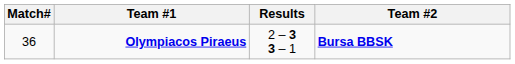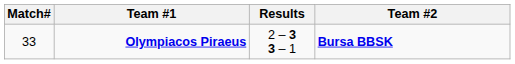 <table class="wikitable" style="border-collapse: collapse;">
 <tr>
 <th>Match#</th>
 <th align="right" width="240">Team #1</th>
 <th>  Results  </th>
 <th align="left" width="240">Team #2</th>
 </tr>
 <tr>
-<td align="center">36</td>
+<td align="center">33</td>
 <td align="right"><strong><a href='#'>Olympiacos Piraeus</a></strong> </td>
 <td align="center">2 – <strong>3</strong> <br>  <strong>3</strong> – 1</td>
 <td><strong> <a href='#'>Bursa BBSK</a></strong></td>
 </tr>
 </table>
